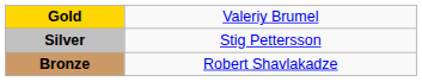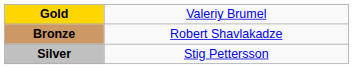 <table class="wikitable" style="text-align:center; " width="35%">
 <tr>
 <td bgcolor="gold"><strong>Gold</strong></td>
 <td><a href='#'>Valeriy Brumel</a><br>  <small><em></em></small></td>
 </tr>
 <tr>
+<td bgcolor="CC9966"><strong>Bronze</strong></td>
+<td><a href='#'>Robert Shavlakadze</a><br>  <small><em></em></small></td>
+</tr>
+<tr>
 <td bgcolor="silver"><strong>Silver</strong></td>
 <td><a href='#'>Stig Pettersson</a><br>  <small><em></em></small></td>
 </tr>
-<tr>
-<td bgcolor="CC9966"><strong>Bronze</strong></td>
-<td><a href='#'>Robert Shavlakadze</a><br>  <small><em></em></small></td>
-</tr>
 </table>
